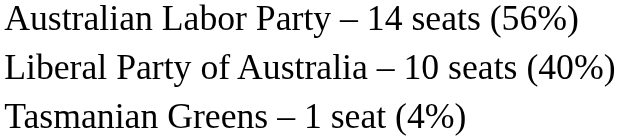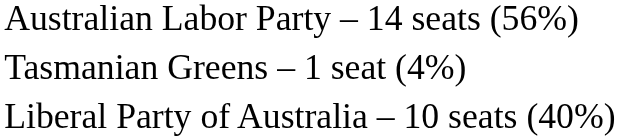 <table border=0>
 <tr>
 <td width=20 > </td>
 <td>Australian Labor Party – 14 seats (56%)</td>
 </tr>
 <tr>
 <td> </td>
-<td>Liberal Party of Australia – 10 seats (40%)</td>
+<td>Tasmanian Greens – 1 seat (4%)</td>
 </tr>
 <tr>
 <td> </td>
-<td>Tasmanian Greens – 1 seat (4%)</td>
+<td>Liberal Party of Australia – 10 seats (40%)</td>
 </tr>
 </table>
